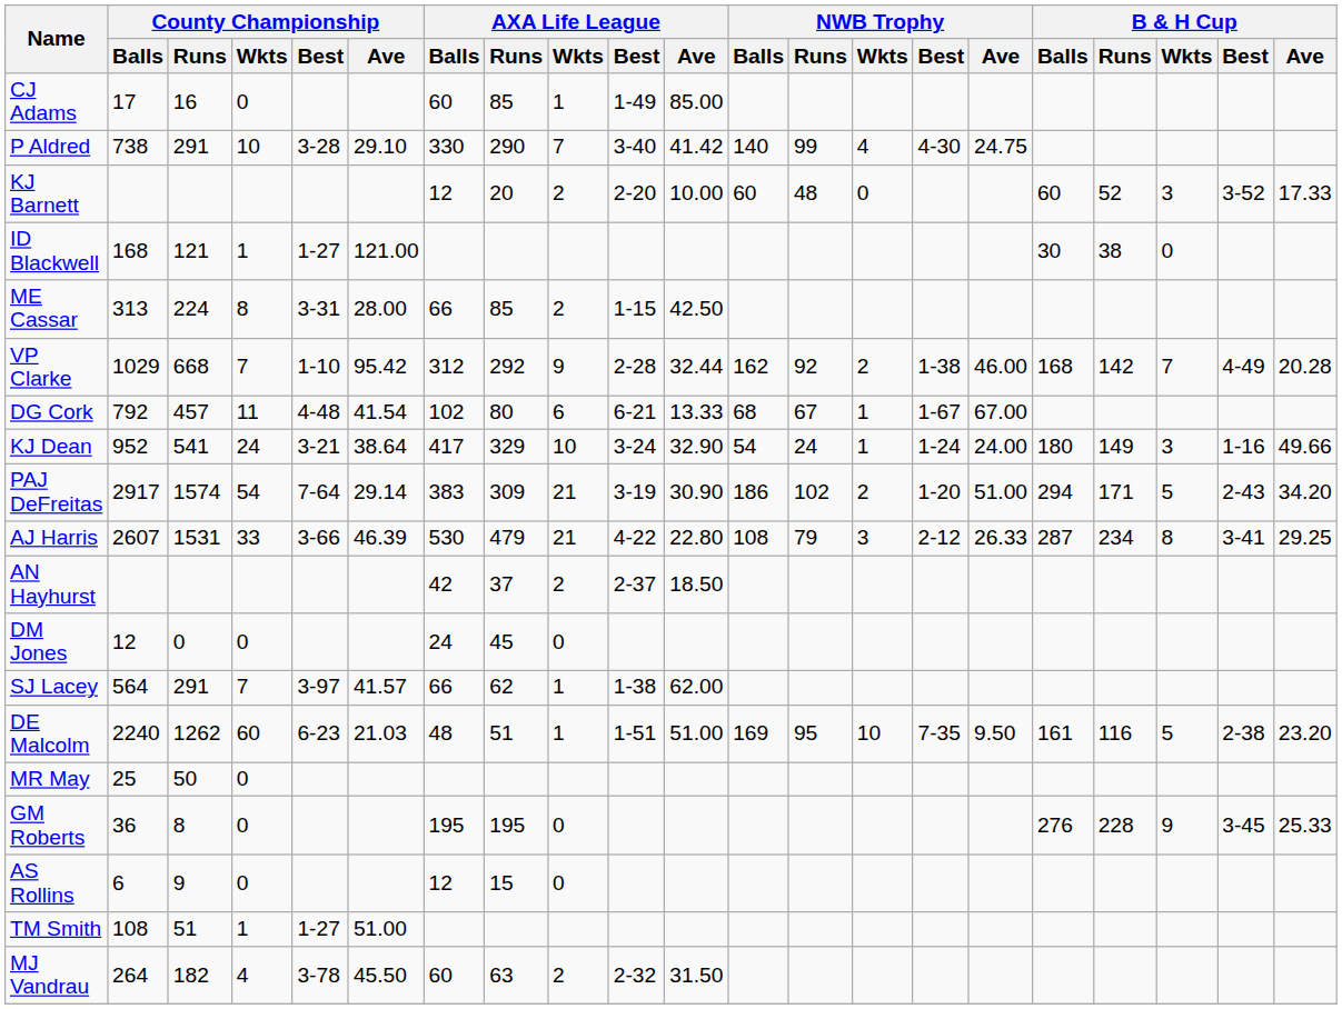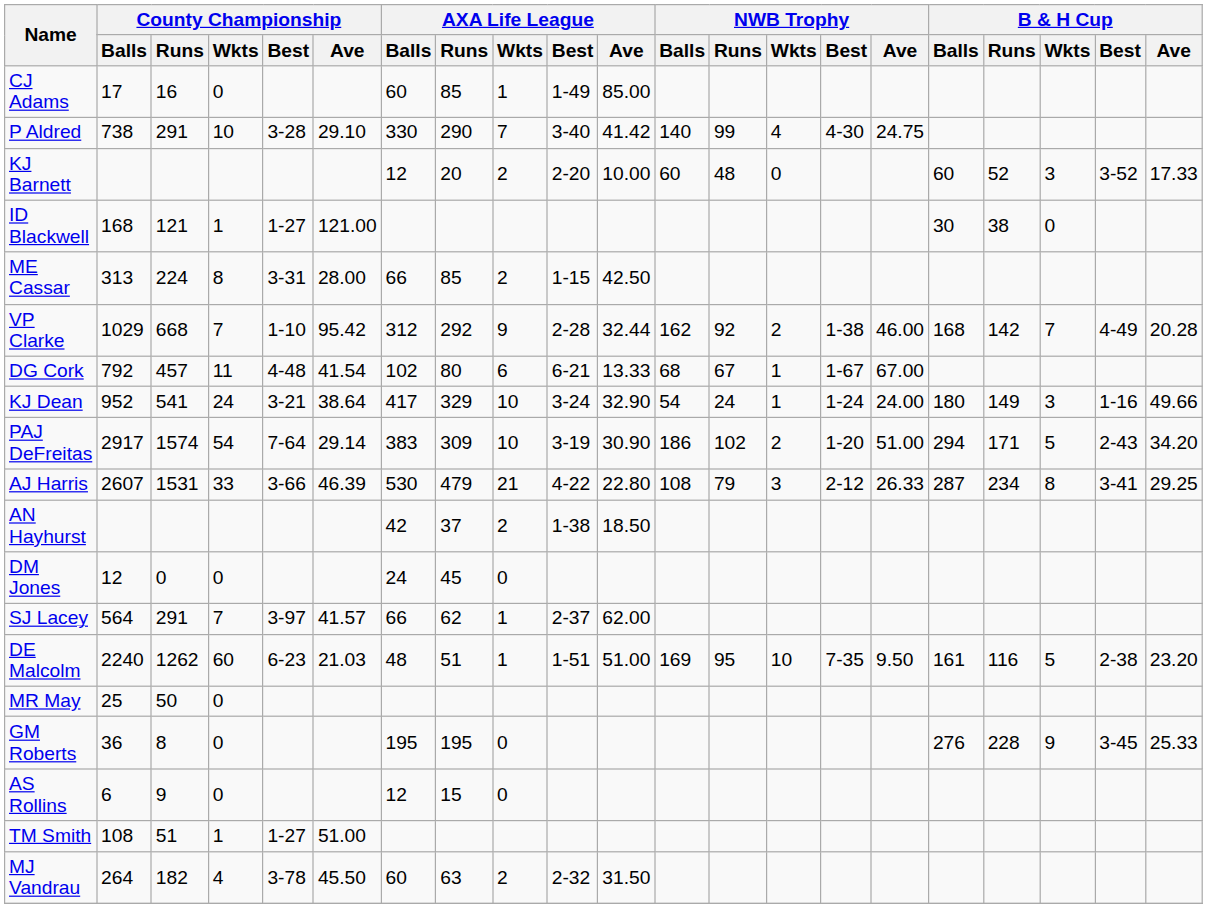 <table class="wikitable" width="100%">
 <tr bgcolor="#efefef">
 <th rowspan=2>Name</th>
 <th colspan=5><a href='#'>County Championship</a></th>
 <th colspan=5><a href='#'>AXA Life League</a></th>
 <th colspan=5><a href='#'>NWB Trophy</a></th>
 <th colspan=5><a href='#'>B & H Cup</a></th>
 </tr>
 <tr>
 <th>Balls</th>
 <th>Runs</th>
 <th>Wkts</th>
 <th>Best</th>
 <th>Ave</th>
 <th>Balls</th>
 <th>Runs</th>
 <th>Wkts</th>
 <th>Best</th>
 <th>Ave</th>
 <th>Balls</th>
 <th>Runs</th>
 <th>Wkts</th>
 <th>Best</th>
 <th>Ave</th>
 <th>Balls</th>
 <th>Runs</th>
 <th>Wkts</th>
 <th>Best</th>
 <th>Ave</th>
 </tr>
 <tr>
 <td><a href='#'>CJ Adams</a></td>
 <td>17</td>
 <td>16</td>
 <td>0</td>
 <td></td>
 <td></td>
 <td>60</td>
 <td>85</td>
 <td>1</td>
 <td>1-49</td>
 <td>85.00</td>
 <td></td>
 <td></td>
 <td></td>
 <td></td>
 <td></td>
 <td></td>
 <td></td>
 <td></td>
 <td></td>
 <td></td>
 </tr>
 <tr>
 <td><a href='#'>P Aldred</a></td>
 <td>738</td>
 <td>291</td>
 <td>10</td>
 <td>3-28</td>
 <td>29.10</td>
 <td>330</td>
 <td>290</td>
 <td>7</td>
 <td>3-40</td>
 <td>41.42</td>
 <td>140</td>
 <td>99</td>
 <td>4</td>
 <td>4-30</td>
 <td>24.75</td>
 <td></td>
 <td></td>
 <td></td>
 <td></td>
 <td></td>
 </tr>
 <tr>
 <td><a href='#'>KJ Barnett</a></td>
 <td></td>
 <td></td>
 <td></td>
 <td></td>
 <td></td>
 <td>12</td>
 <td>20</td>
 <td>2</td>
 <td>2-20</td>
 <td>10.00</td>
 <td>60</td>
 <td>48</td>
 <td>0</td>
 <td></td>
 <td></td>
 <td>60</td>
 <td>52</td>
 <td>3</td>
 <td>3-52</td>
 <td>17.33</td>
 </tr>
 <tr>
 <td><a href='#'>ID Blackwell</a></td>
 <td>168</td>
 <td>121</td>
 <td>1</td>
 <td>1-27</td>
 <td>121.00</td>
 <td></td>
 <td></td>
 <td></td>
 <td></td>
 <td></td>
 <td></td>
 <td></td>
 <td></td>
 <td></td>
 <td></td>
 <td>30</td>
 <td>38</td>
 <td>0</td>
 <td></td>
 <td></td>
 </tr>
 <tr>
 <td><a href='#'>ME Cassar</a></td>
 <td>313</td>
 <td>224</td>
 <td>8</td>
 <td>3-31</td>
 <td>28.00</td>
 <td>66</td>
 <td>85</td>
 <td>2</td>
 <td>1-15</td>
 <td>42.50</td>
 <td></td>
 <td></td>
 <td></td>
 <td></td>
 <td></td>
 <td></td>
 <td></td>
 <td></td>
 <td></td>
 <td></td>
 </tr>
 <tr>
 <td><a href='#'>VP Clarke</a></td>
 <td>1029</td>
 <td>668</td>
 <td>7</td>
 <td>1-10</td>
 <td>95.42</td>
 <td>312</td>
 <td>292</td>
 <td>9</td>
 <td>2-28</td>
 <td>32.44</td>
 <td>162</td>
 <td>92</td>
 <td>2</td>
 <td>1-38</td>
 <td>46.00</td>
 <td>168</td>
 <td>142</td>
 <td>7</td>
 <td>4-49</td>
 <td>20.28</td>
 </tr>
 <tr>
 <td><a href='#'>DG Cork</a></td>
 <td>792</td>
 <td>457</td>
 <td>11</td>
 <td>4-48</td>
 <td>41.54</td>
 <td>102</td>
 <td>80</td>
 <td>6</td>
 <td>6-21</td>
 <td>13.33</td>
 <td>68</td>
 <td>67</td>
 <td>1</td>
 <td>1-67</td>
 <td>67.00</td>
 <td></td>
 <td></td>
 <td></td>
 <td></td>
 <td></td>
 </tr>
 <tr>
 <td><a href='#'>KJ Dean</a></td>
 <td>952</td>
 <td>541</td>
 <td>24</td>
 <td>3-21</td>
 <td>38.64</td>
 <td>417</td>
 <td>329</td>
 <td>10</td>
 <td>3-24</td>
 <td>32.90</td>
 <td>54</td>
 <td>24</td>
 <td>1</td>
 <td>1-24</td>
 <td>24.00</td>
 <td>180</td>
 <td>149</td>
 <td>3</td>
 <td>1-16</td>
 <td>49.66</td>
 </tr>
 <tr>
 <td><a href='#'>PAJ DeFreitas</a></td>
 <td>2917</td>
 <td>1574</td>
 <td>54</td>
 <td>7-64</td>
 <td>29.14</td>
 <td>383</td>
 <td>309</td>
-<td>21</td>
+<td>10</td>
 <td>3-19</td>
 <td>30.90</td>
 <td>186</td>
 <td>102</td>
 <td>2</td>
 <td>1-20</td>
 <td>51.00</td>
 <td>294</td>
 <td>171</td>
 <td>5</td>
 <td>2-43</td>
 <td>34.20</td>
 </tr>
 <tr>
 <td><a href='#'>AJ Harris</a></td>
 <td>2607</td>
 <td>1531</td>
 <td>33</td>
 <td>3-66</td>
 <td>46.39</td>
 <td>530</td>
 <td>479</td>
 <td>21</td>
 <td>4-22</td>
 <td>22.80</td>
 <td>108</td>
 <td>79</td>
 <td>3</td>
 <td>2-12</td>
 <td>26.33</td>
 <td>287</td>
 <td>234</td>
 <td>8</td>
 <td>3-41</td>
 <td>29.25</td>
 </tr>
 <tr>
 <td><a href='#'>AN Hayhurst</a></td>
 <td></td>
 <td></td>
 <td></td>
 <td></td>
 <td></td>
 <td>42</td>
 <td>37</td>
 <td>2</td>
-<td>2-37</td>
+<td>1-38</td>
 <td>18.50</td>
 <td></td>
 <td></td>
 <td></td>
 <td></td>
 <td></td>
 <td></td>
 <td></td>
 <td></td>
 <td></td>
 <td></td>
 </tr>
 <tr>
 <td><a href='#'>DM Jones</a></td>
 <td>12</td>
 <td>0</td>
 <td>0</td>
 <td></td>
 <td></td>
 <td>24</td>
 <td>45</td>
 <td>0</td>
 <td></td>
 <td></td>
 <td></td>
 <td></td>
 <td></td>
 <td></td>
 <td></td>
 <td></td>
 <td></td>
 <td></td>
 <td></td>
 <td></td>
 </tr>
 <tr>
 <td><a href='#'>SJ Lacey</a></td>
 <td>564</td>
 <td>291</td>
 <td>7</td>
 <td>3-97</td>
 <td>41.57</td>
 <td>66</td>
 <td>62</td>
 <td>1</td>
-<td>1-38</td>
+<td>2-37</td>
 <td>62.00</td>
 <td></td>
 <td></td>
 <td></td>
 <td></td>
 <td></td>
 <td></td>
 <td></td>
 <td></td>
 <td></td>
 <td></td>
 </tr>
 <tr>
 <td><a href='#'>DE Malcolm</a></td>
 <td>2240</td>
 <td>1262</td>
 <td>60</td>
 <td>6-23</td>
 <td>21.03</td>
 <td>48</td>
 <td>51</td>
 <td>1</td>
 <td>1-51</td>
 <td>51.00</td>
 <td>169</td>
 <td>95</td>
 <td>10</td>
 <td>7-35</td>
 <td>9.50</td>
 <td>161</td>
 <td>116</td>
 <td>5</td>
 <td>2-38</td>
 <td>23.20</td>
 </tr>
 <tr>
 <td><a href='#'>MR May</a></td>
 <td>25</td>
 <td>50</td>
 <td>0</td>
 <td></td>
 <td></td>
 <td></td>
 <td></td>
 <td></td>
 <td></td>
 <td></td>
 <td></td>
 <td></td>
 <td></td>
 <td></td>
 <td></td>
 <td></td>
 <td></td>
 <td></td>
 <td></td>
 <td></td>
 </tr>
 <tr>
 <td><a href='#'>GM Roberts</a></td>
 <td>36</td>
 <td>8</td>
 <td>0</td>
 <td></td>
 <td></td>
 <td>195</td>
 <td>195</td>
 <td>0</td>
 <td></td>
 <td></td>
 <td></td>
 <td></td>
 <td></td>
 <td></td>
 <td></td>
 <td>276</td>
 <td>228</td>
 <td>9</td>
 <td>3-45</td>
 <td>25.33</td>
 </tr>
 <tr>
 <td><a href='#'>AS Rollins</a></td>
 <td>6</td>
 <td>9</td>
 <td>0</td>
 <td></td>
 <td></td>
 <td>12</td>
 <td>15</td>
 <td>0</td>
 <td></td>
 <td></td>
 <td></td>
 <td></td>
 <td></td>
 <td></td>
 <td></td>
 <td></td>
 <td></td>
 <td></td>
 <td></td>
 <td></td>
 </tr>
 <tr>
 <td><a href='#'>TM Smith</a></td>
 <td>108</td>
 <td>51</td>
 <td>1</td>
 <td>1-27</td>
 <td>51.00</td>
 <td></td>
 <td></td>
 <td></td>
 <td></td>
 <td></td>
 <td></td>
 <td></td>
 <td></td>
 <td></td>
 <td></td>
 <td></td>
 <td></td>
 <td></td>
 <td></td>
 <td></td>
 </tr>
 <tr>
 <td><a href='#'>MJ Vandrau</a></td>
 <td>264</td>
 <td>182</td>
 <td>4</td>
 <td>3-78</td>
 <td>45.50</td>
 <td>60</td>
 <td>63</td>
 <td>2</td>
 <td>2-32</td>
 <td>31.50</td>
 <td></td>
 <td></td>
 <td></td>
 <td></td>
 <td></td>
 <td></td>
 <td></td>
 <td></td>
 <td></td>
 <td></td>
 </tr>
 <tr>
 </tr>
 </table>
